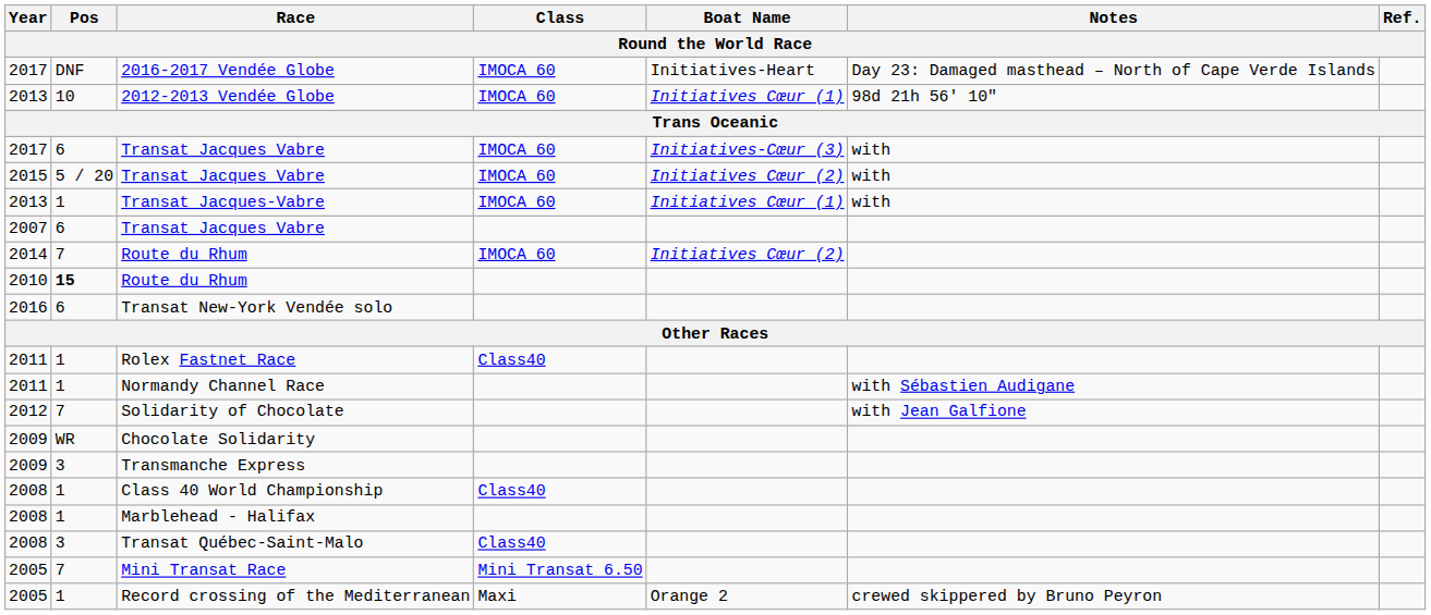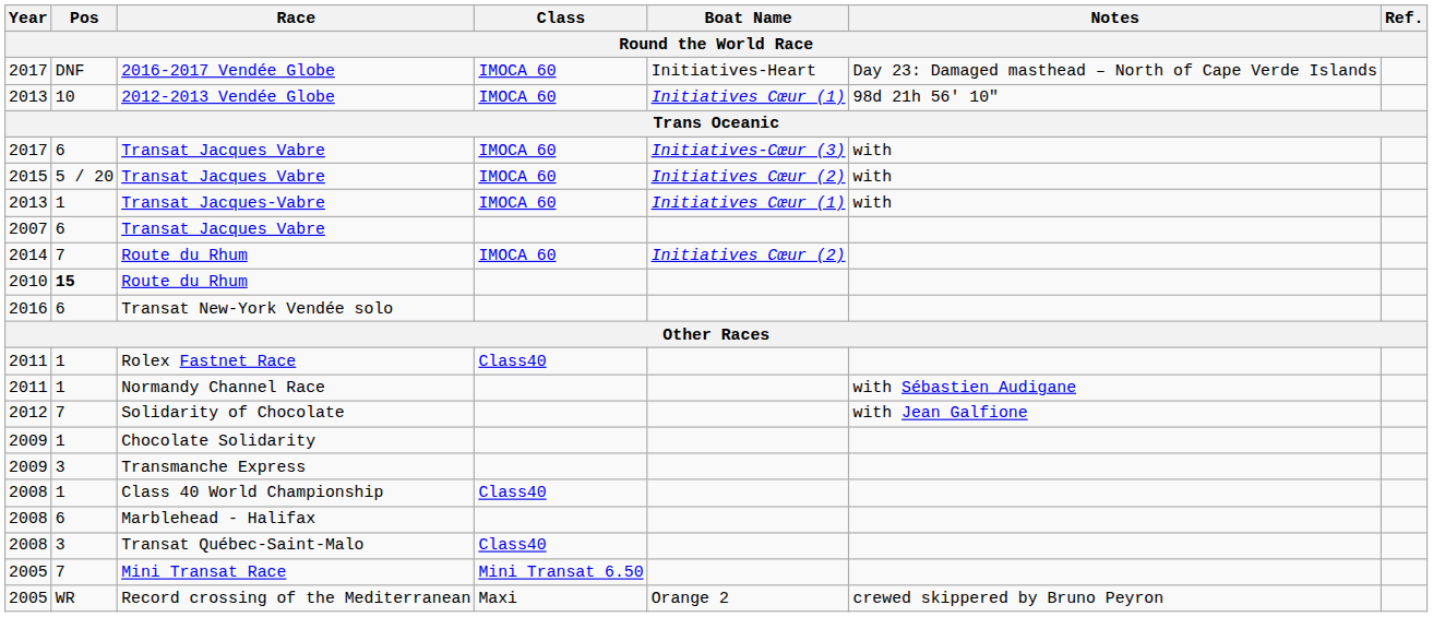 <table class="wikitable sortable">
 <tr>
 <th>Year</th>
 <th>Pos</th>
 <th>Race</th>
 <th>Class</th>
 <th>Boat Name</th>
 <th>Notes</th>
 <th>Ref.</th>
 </tr>
 <tr>
 <th colspan=7>Round the World Race</th>
 </tr>
 <tr>
 <td>2017</td>
 <td>DNF</td>
 <td><a href='#'>2016-2017 Vendée Globe</a></td>
 <td><a href='#'>IMOCA 60</a></td>
 <td>Initiatives-Heart</td>
 <td>Day 23: Damaged masthead – North of Cape Verde Islands</td>
 <td></td>
 </tr>
 <tr>
 <td>2013</td>
 <td>10</td>
 <td><a href='#'>2012-2013 Vendée Globe</a></td>
 <td><a href='#'>IMOCA 60</a></td>
 <td><em><a href='#'>Initiatives Cœur (1)</a></em></td>
 <td>98d 21h 56' 10"</td>
 <td></td>
 </tr>
 <tr>
 <th colspan=7>Trans Oceanic</th>
 </tr>
 <tr>
 <td>2017</td>
 <td>6</td>
 <td><a href='#'>Transat Jacques Vabre</a></td>
 <td><a href='#'>IMOCA 60</a></td>
 <td><em><a href='#'>Initiatives-Cœur (3)</a></em></td>
 <td>with </td>
 <td></td>
 </tr>
 <tr>
 <td>2015</td>
 <td>5 / 20</td>
 <td><a href='#'>Transat Jacques Vabre</a></td>
 <td><a href='#'>IMOCA 60</a></td>
 <td><em><a href='#'>Initiatives Cœur (2)</a></em></td>
 <td>with </td>
 <td></td>
 </tr>
 <tr>
 <td>2013</td>
 <td>1</td>
 <td><a href='#'>Transat Jacques-Vabre</a></td>
 <td><a href='#'>IMOCA 60</a></td>
 <td><em><a href='#'>Initiatives Cœur (1)</a></em></td>
 <td>with </td>
 <td></td>
 </tr>
 <tr>
 <td>2007</td>
 <td>6</td>
 <td><a href='#'>Transat Jacques Vabre</a></td>
 <td></td>
 <td></td>
 <td></td>
 <td></td>
 </tr>
 <tr>
 <td>2014</td>
 <td>7</td>
 <td><a href='#'>Route du Rhum</a></td>
 <td><a href='#'>IMOCA 60</a></td>
 <td><em><a href='#'>Initiatives Cœur (2)</a></em></td>
 <td></td>
 <td></td>
 </tr>
 <tr>
 <td>2010</td>
 <td><strong>15</strong></td>
 <td><a href='#'>Route du Rhum</a></td>
 <td></td>
 <td></td>
 <td></td>
 <td></td>
 </tr>
 <tr>
 <td>2016</td>
 <td>6</td>
 <td>Transat New-York Vendée solo</td>
 <td></td>
 <td></td>
 <td></td>
 <td></td>
 </tr>
 <tr>
 <th colspan=7>Other Races</th>
 </tr>
 <tr>
 <td>2011</td>
 <td>1</td>
 <td>Rolex <a href='#'>Fastnet Race</a></td>
 <td><a href='#'>Class40</a></td>
 <td></td>
 <td></td>
 <td></td>
 </tr>
 <tr>
 <td>2011</td>
 <td>1</td>
 <td>Normandy Channel Race</td>
 <td></td>
 <td></td>
 <td>with <a href='#'>Sébastien Audigane</a></td>
 <td></td>
 </tr>
 <tr>
 <td>2012</td>
 <td>7</td>
 <td>Solidarity of Chocolate</td>
 <td></td>
 <td></td>
 <td>with <a href='#'>Jean Galfione</a></td>
 <td></td>
 </tr>
 <tr>
 <td>2009</td>
-<td>WR</td>
+<td>1</td>
 <td>Chocolate Solidarity</td>
 <td></td>
 <td></td>
 <td></td>
 <td></td>
 </tr>
 <tr>
 <td>2009</td>
 <td>3</td>
 <td>Transmanche Express</td>
 <td></td>
 <td></td>
 <td></td>
 <td></td>
 </tr>
 <tr>
 <td>2008</td>
 <td>1</td>
 <td>Class 40 World Championship</td>
 <td><a href='#'>Class40</a></td>
 <td></td>
 <td></td>
 </tr>
 <tr>
 <td>2008</td>
-<td>1</td>
+<td>6</td>
 <td>Marblehead - Halifax</td>
 <td></td>
 <td></td>
 <td></td>
 <td></td>
 </tr>
 <tr>
 <td>2008</td>
 <td>3</td>
 <td>Transat Québec-Saint-Malo</td>
 <td><a href='#'>Class40</a></td>
 <td></td>
 <td></td>
 <td></td>
 </tr>
 <tr>
 <td>2005</td>
 <td>7</td>
 <td><a href='#'>Mini Transat Race</a></td>
 <td><a href='#'>Mini Transat 6.50</a></td>
 <td></td>
 <td></td>
 <td></td>
 </tr>
 <tr>
 <td>2005</td>
-<td>1</td>
+<td>WR</td>
 <td>Record crossing of the Mediterranean</td>
 <td>Maxi</td>
 <td>Orange 2</td>
 <td>crewed skippered by Bruno Peyron</td>
 <td></td>
 </tr>
 </table>
